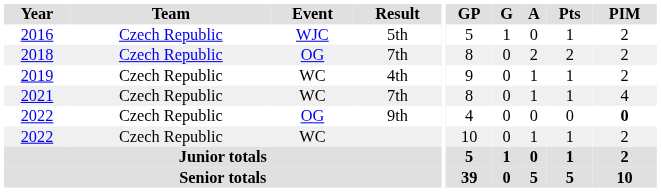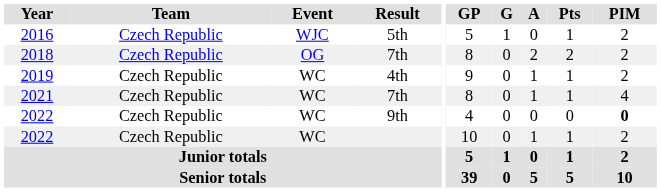 <table border="0" cellpadding="1" cellspacing="0" ID="Table3" style="text-align:center; width:40em">
 <tr ALIGN="center" bgcolor="#e0e0e0">
 <th>Year</th>
 <th>Team</th>
 <th>Event</th>
 <th>Result</th>
 <th rowspan="99" bgcolor="#ffffff"></th>
 <th>GP</th>
 <th>G</th>
 <th>A</th>
 <th>Pts</th>
 <th>PIM</th>
 </tr>
 <tr>
 <td><a href='#'>2016</a></td>
 <td><a href='#'>Czech Republic</a></td>
 <td><a href='#'>WJC</a></td>
 <td>5th</td>
 <td>5</td>
 <td>1</td>
 <td>0</td>
 <td>1</td>
 <td>2</td>
 </tr>
 <tr bgcolor="#f0f0f0">
 <td><a href='#'>2018</a></td>
 <td><a href='#'>Czech Republic</a></td>
 <td><a href='#'>OG</a></td>
 <td>7th</td>
 <td>8</td>
 <td>0</td>
 <td>2</td>
 <td>2</td>
 <td>2</td>
 </tr>
 <tr>
 <td><a href='#'>2019</a></td>
 <td>Czech Republic</td>
 <td>WC</td>
 <td>4th</td>
 <td>9</td>
 <td>0</td>
 <td>1</td>
 <td>1</td>
 <td>2</td>
 </tr>
 <tr bgcolor="#f0f0f0">
 <td><a href='#'>2021</a></td>
 <td>Czech Republic</td>
 <td>WC</td>
 <td>7th</td>
 <td>8</td>
 <td>0</td>
 <td>1</td>
 <td>1</td>
 <td>4</td>
 </tr>
 <tr>
 <td><a href='#'>2022</a></td>
 <td>Czech Republic</td>
-<td><a href='#'>OG</a></td>
+<td>WC</td>
 <td>9th</td>
 <td>4</td>
 <td>0</td>
 <td>0</td>
 <td>0</td>
 <td><strong>0</strong></td>
 </tr>
 <tr bgcolor="#f0f0f0">
 <td><a href='#'>2022</a></td>
 <td>Czech Republic</td>
 <td>WC</td>
 <td></td>
 <td>10</td>
 <td>0</td>
 <td>1</td>
 <td>1</td>
 <td>2</td>
 </tr>
 <tr bgcolor="#e0e0e0">
 <th colspan="4">Junior totals</th>
 <th>5</th>
 <th>1</th>
 <th>0</th>
 <th>1</th>
 <th>2</th>
 </tr>
 <tr bgcolor="#e0e0e0">
 <th colspan="4">Senior totals</th>
 <th>39</th>
 <th>0</th>
 <th>5</th>
 <th>5</th>
 <th>10</th>
 </tr>
 </table>
